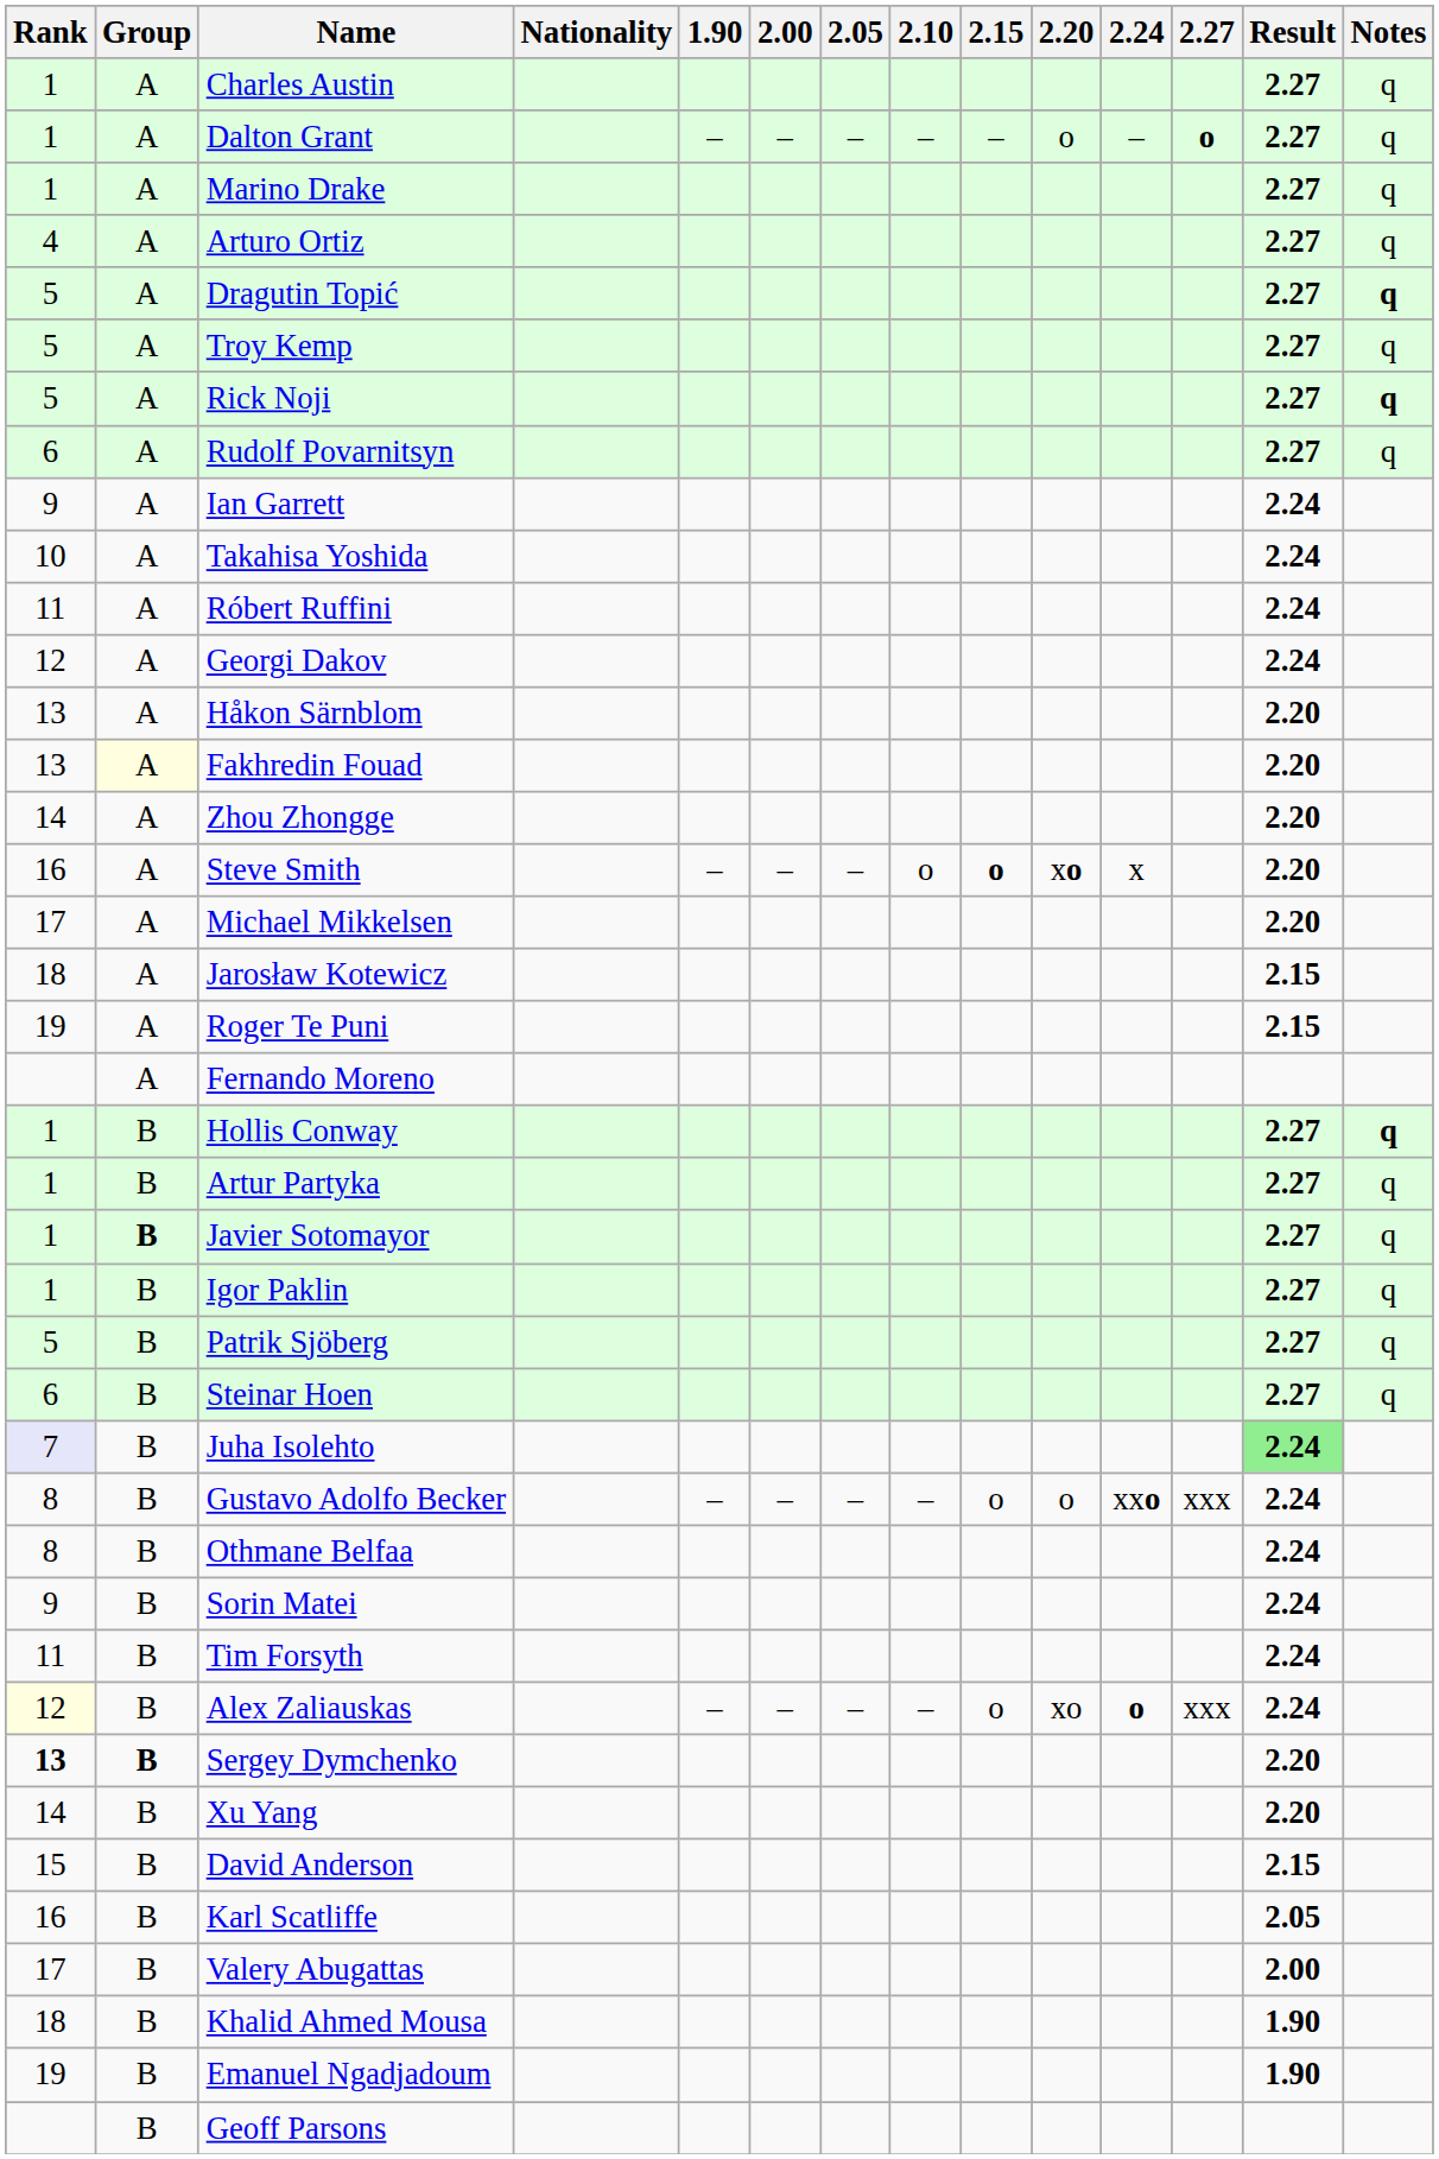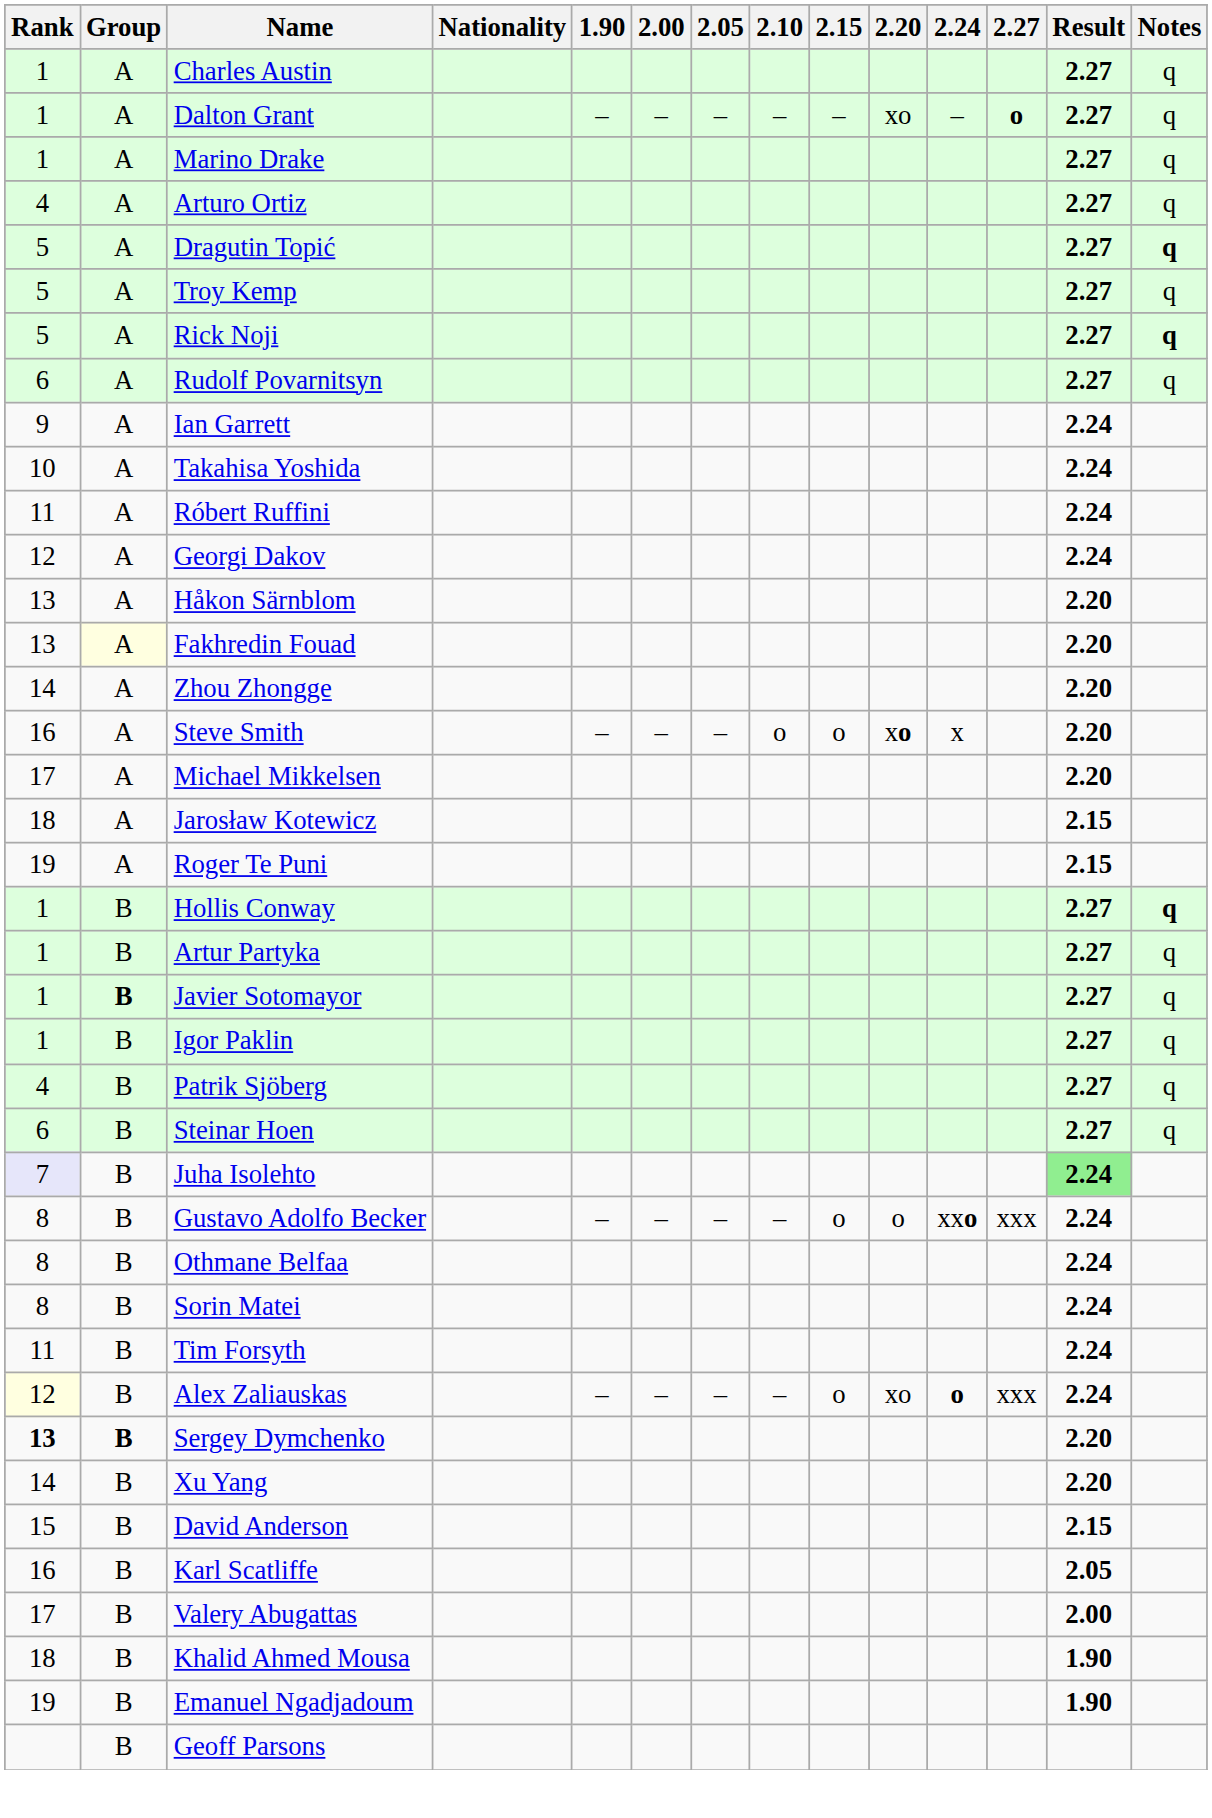 <table class="wikitable sortable" style="text-align:center;font-size:95%">
 <tr>
 <th>Rank</th>
 <th>Group</th>
 <th>Name</th>
 <th>Nationality</th>
 <th>1.90</th>
 <th>2.00</th>
 <th>2.05</th>
 <th>2.10</th>
 <th>2.15</th>
 <th>2.20</th>
 <th>2.24</th>
 <th>2.27</th>
 <th>Result</th>
 <th>Notes</th>
 </tr>
 <tr bgcolor=ddffdd>
 <td>1</td>
 <td>A</td>
 <td align=left><a href='#'>Charles Austin</a></td>
 <td align=left></td>
 <td></td>
 <td></td>
 <td></td>
 <td></td>
 <td></td>
 <td></td>
 <td></td>
 <td></td>
 <td><strong>2.27</strong></td>
 <td>q</td>
 </tr>
 <tr bgcolor=ddffdd>
 <td>1</td>
 <td>A</td>
 <td align=left><a href='#'>Dalton Grant</a></td>
 <td align=left></td>
 <td>–</td>
 <td>–</td>
 <td>–</td>
 <td>–</td>
 <td>–</td>
-<td>o</td>
+<td>xo</td>
 <td>–</td>
 <td><strong>o</strong></td>
 <td><strong>2.27</strong></td>
 <td>q</td>
 </tr>
 <tr bgcolor=ddffdd>
 <td>1</td>
 <td>A</td>
 <td align=left><a href='#'>Marino Drake</a></td>
 <td align=left></td>
 <td></td>
 <td></td>
 <td></td>
 <td></td>
 <td></td>
 <td></td>
 <td></td>
 <td></td>
 <td><strong>2.27</strong></td>
 <td>q</td>
 </tr>
 <tr bgcolor=ddffdd>
 <td>4</td>
 <td>A</td>
 <td align=left><a href='#'>Arturo Ortiz</a></td>
 <td align=left></td>
 <td></td>
 <td></td>
 <td></td>
 <td></td>
 <td></td>
 <td></td>
 <td></td>
 <td></td>
 <td><strong>2.27</strong></td>
 <td>q</td>
 </tr>
 <tr bgcolor=ddffdd>
 <td>5</td>
 <td>A</td>
 <td align=left><a href='#'>Dragutin Topić</a></td>
 <td align=left></td>
 <td></td>
 <td></td>
 <td></td>
 <td></td>
 <td></td>
 <td></td>
 <td></td>
 <td></td>
 <td><strong>2.27</strong></td>
 <td><strong>q</strong></td>
 </tr>
 <tr bgcolor=ddffdd>
 <td>5</td>
 <td>A</td>
 <td align=left><a href='#'>Troy Kemp</a></td>
 <td align=left></td>
 <td></td>
 <td></td>
 <td></td>
 <td></td>
 <td></td>
 <td></td>
 <td></td>
 <td></td>
 <td><strong>2.27</strong></td>
 <td>q</td>
 </tr>
 <tr bgcolor=ddffdd>
 <td>5</td>
 <td>A</td>
 <td align=left><a href='#'>Rick Noji</a></td>
 <td align=left></td>
 <td></td>
 <td></td>
 <td></td>
 <td></td>
 <td></td>
 <td></td>
 <td></td>
 <td></td>
 <td><strong>2.27</strong></td>
 <td><strong>q</strong></td>
 </tr>
 <tr bgcolor=ddffdd>
 <td>6</td>
 <td>A</td>
 <td align=left><a href='#'>Rudolf Povarnitsyn</a></td>
 <td align=left></td>
 <td></td>
 <td></td>
 <td></td>
 <td></td>
 <td></td>
 <td></td>
 <td></td>
 <td></td>
 <td><strong>2.27</strong></td>
 <td>q</td>
 </tr>
 <tr>
 <td>9</td>
 <td>A</td>
 <td align=left><a href='#'>Ian Garrett</a></td>
 <td align=left></td>
 <td></td>
 <td></td>
 <td></td>
 <td></td>
 <td></td>
 <td></td>
 <td></td>
 <td></td>
 <td><strong>2.24</strong></td>
 <td></td>
 </tr>
 <tr>
 <td>10</td>
 <td>A</td>
 <td align=left><a href='#'>Takahisa Yoshida</a></td>
 <td align=left></td>
 <td></td>
 <td></td>
 <td></td>
 <td></td>
 <td></td>
 <td></td>
 <td></td>
 <td></td>
 <td><strong>2.24</strong></td>
 <td></td>
 </tr>
 <tr>
 <td>11</td>
 <td>A</td>
 <td align=left><a href='#'>Róbert Ruffini</a></td>
 <td align=left></td>
 <td></td>
 <td></td>
 <td></td>
 <td></td>
 <td></td>
 <td></td>
 <td></td>
 <td></td>
 <td><strong>2.24</strong></td>
 <td></td>
 </tr>
 <tr>
 <td>12</td>
 <td>A</td>
 <td align=left><a href='#'>Georgi Dakov</a></td>
 <td align=left></td>
 <td></td>
 <td></td>
 <td></td>
 <td></td>
 <td></td>
 <td></td>
 <td></td>
 <td></td>
 <td><strong>2.24</strong></td>
 <td></td>
 </tr>
 <tr>
 <td>13</td>
 <td>A</td>
 <td align=left><a href='#'>Håkon Särnblom</a></td>
 <td align=left></td>
 <td></td>
 <td></td>
 <td></td>
 <td></td>
 <td></td>
 <td></td>
 <td></td>
 <td></td>
 <td><strong>2.20</strong></td>
 <td></td>
 </tr>
 <tr>
 <td>13</td>
 <td style="background: lightyellow;">A</td>
 <td align=left><a href='#'>Fakhredin Fouad</a></td>
 <td align=left></td>
 <td></td>
 <td></td>
 <td></td>
 <td></td>
 <td></td>
 <td></td>
 <td></td>
 <td></td>
 <td><strong>2.20</strong></td>
 <td></td>
 </tr>
 <tr>
 <td>14</td>
 <td>A</td>
 <td align=left><a href='#'>Zhou Zhongge</a></td>
 <td align=left></td>
 <td></td>
 <td></td>
 <td></td>
 <td></td>
 <td></td>
 <td></td>
 <td></td>
 <td></td>
 <td><strong>2.20</strong></td>
 <td></td>
 </tr>
 <tr>
 <td>16</td>
 <td>A</td>
 <td align=left><a href='#'>Steve Smith</a></td>
 <td align=left></td>
 <td>–</td>
 <td>–</td>
 <td>–</td>
 <td>o</td>
-<td><strong>o</strong></td>
+<td>o</td>
 <td>x<strong>o</strong></td>
 <td>x</td>
 <td></td>
 <td><strong>2.20</strong></td>
 <td></td>
 </tr>
 <tr>
 <td>17</td>
 <td>A</td>
 <td align=left><a href='#'>Michael Mikkelsen</a></td>
 <td align=left></td>
 <td></td>
 <td></td>
 <td></td>
 <td></td>
 <td></td>
 <td></td>
 <td></td>
 <td></td>
 <td><strong>2.20</strong></td>
 <td></td>
 </tr>
 <tr>
 <td>18</td>
 <td>A</td>
 <td align=left><a href='#'>Jarosław Kotewicz</a></td>
 <td align=left></td>
 <td></td>
 <td></td>
 <td></td>
 <td></td>
 <td></td>
 <td></td>
 <td></td>
 <td></td>
 <td><strong>2.15</strong></td>
 <td></td>
 </tr>
 <tr>
 <td>19</td>
 <td>A</td>
 <td align=left><a href='#'>Roger Te Puni</a></td>
 <td align=left></td>
 <td></td>
 <td></td>
 <td></td>
 <td></td>
 <td></td>
 <td></td>
 <td></td>
 <td></td>
 <td><strong>2.15</strong></td>
-<td></td>
-</tr>
-<tr>
-<td></td>
-<td>A</td>
-<td align=left><a href='#'>Fernando Moreno</a></td>
-<td align=left></td>
-<td></td>
-<td></td>
-<td></td>
-<td></td>
-<td></td>
-<td></td>
-<td></td>
-<td></td>
-<td><strong></strong></td>
 <td></td>
 </tr>
 <tr bgcolor=ddffdd>
 <td>1</td>
 <td>B</td>
 <td align=left><a href='#'>Hollis Conway</a></td>
 <td align=left></td>
 <td></td>
 <td></td>
 <td></td>
 <td></td>
 <td></td>
 <td></td>
 <td></td>
 <td></td>
 <td><strong>2.27</strong></td>
 <td><strong>q</strong></td>
 </tr>
 <tr bgcolor=ddffdd>
 <td>1</td>
 <td>B</td>
 <td align=left><a href='#'>Artur Partyka</a></td>
 <td align=left></td>
 <td></td>
 <td></td>
 <td></td>
 <td></td>
 <td></td>
 <td></td>
 <td></td>
 <td></td>
 <td><strong>2.27</strong></td>
 <td>q</td>
 </tr>
 <tr bgcolor=ddffdd>
 <td>1</td>
 <td><strong>B</strong></td>
 <td align=left><a href='#'>Javier Sotomayor</a></td>
 <td align=left></td>
 <td></td>
 <td></td>
 <td></td>
 <td></td>
 <td></td>
 <td></td>
 <td></td>
 <td></td>
 <td><strong>2.27</strong></td>
 <td>q</td>
 </tr>
 <tr bgcolor=ddffdd>
 <td>1</td>
 <td>B</td>
 <td align=left><a href='#'>Igor Paklin</a></td>
 <td align=left></td>
 <td></td>
 <td></td>
 <td></td>
 <td></td>
 <td></td>
 <td></td>
 <td></td>
 <td></td>
 <td><strong>2.27</strong></td>
 <td>q</td>
 </tr>
 <tr bgcolor=ddffdd>
-<td>5</td>
+<td>4</td>
 <td>B</td>
 <td align=left><a href='#'>Patrik Sjöberg</a></td>
 <td align=left></td>
 <td></td>
 <td></td>
 <td></td>
 <td></td>
 <td></td>
 <td></td>
 <td></td>
 <td></td>
 <td><strong>2.27</strong></td>
 <td>q</td>
 </tr>
 <tr bgcolor=ddffdd>
 <td>6</td>
 <td>B</td>
 <td align=left><a href='#'>Steinar Hoen</a></td>
 <td align=left></td>
 <td></td>
 <td></td>
 <td></td>
 <td></td>
 <td></td>
 <td></td>
 <td></td>
 <td></td>
 <td><strong>2.27</strong></td>
 <td>q</td>
 </tr>
 <tr>
 <td style="background: lavender;">7</td>
 <td>B</td>
 <td align=left><a href='#'>Juha Isolehto</a></td>
 <td align=left></td>
 <td></td>
 <td></td>
 <td></td>
 <td></td>
 <td></td>
 <td></td>
 <td></td>
 <td></td>
 <td style="background: lightgreen;"><strong>2.24</strong></td>
 <td></td>
 </tr>
 <tr>
 <td>8</td>
 <td>B</td>
 <td align=left><a href='#'>Gustavo Adolfo Becker</a></td>
 <td align=left></td>
 <td>–</td>
 <td>–</td>
 <td>–</td>
 <td>–</td>
 <td>o</td>
 <td>o</td>
 <td>xx<strong>o</strong></td>
 <td>xxx</td>
 <td><strong>2.24</strong></td>
 <td></td>
 </tr>
 <tr>
 <td>8</td>
 <td>B</td>
 <td align=left><a href='#'>Othmane Belfaa</a></td>
 <td align=left></td>
 <td></td>
 <td></td>
 <td></td>
 <td></td>
 <td></td>
 <td></td>
 <td></td>
 <td></td>
 <td><strong>2.24</strong></td>
 <td></td>
 </tr>
 <tr>
-<td>9</td>
+<td>8</td>
 <td>B</td>
 <td align=left><a href='#'>Sorin Matei</a></td>
 <td align=left></td>
 <td></td>
 <td></td>
 <td></td>
 <td></td>
 <td></td>
 <td></td>
 <td></td>
 <td></td>
 <td><strong>2.24</strong></td>
 <td></td>
 </tr>
 <tr>
 <td>11</td>
 <td>B</td>
 <td align=left><a href='#'>Tim Forsyth</a></td>
 <td align=left></td>
 <td></td>
 <td></td>
 <td></td>
 <td></td>
 <td></td>
 <td></td>
 <td></td>
 <td></td>
 <td><strong>2.24</strong></td>
 <td></td>
 </tr>
 <tr>
 <td style="background: lightyellow;">12</td>
 <td>B</td>
 <td align=left><a href='#'>Alex Zaliauskas</a></td>
 <td align=left></td>
 <td>–</td>
 <td>–</td>
 <td>–</td>
 <td>–</td>
 <td>o</td>
 <td>xo</td>
 <td><strong>o</strong></td>
 <td>xxx</td>
 <td><strong>2.24</strong></td>
 <td></td>
 </tr>
 <tr>
 <td><strong>13</strong></td>
 <td><strong>B</strong></td>
 <td align=left><a href='#'>Sergey Dymchenko</a></td>
 <td align=left></td>
 <td></td>
 <td></td>
 <td></td>
 <td></td>
 <td></td>
 <td></td>
 <td></td>
 <td></td>
 <td><strong>2.20</strong></td>
 <td></td>
 </tr>
 <tr>
 <td>14</td>
 <td>B</td>
 <td align=left><a href='#'>Xu Yang</a></td>
 <td align=left></td>
 <td></td>
 <td></td>
 <td></td>
 <td></td>
 <td></td>
 <td></td>
 <td></td>
 <td></td>
 <td><strong>2.20</strong></td>
 <td></td>
 </tr>
 <tr>
 <td>15</td>
 <td>B</td>
 <td align=left><a href='#'>David Anderson</a></td>
 <td align=left></td>
 <td></td>
 <td></td>
 <td></td>
 <td></td>
 <td></td>
 <td></td>
 <td></td>
 <td></td>
 <td><strong>2.15</strong></td>
 <td></td>
 </tr>
 <tr>
 <td>16</td>
 <td>B</td>
 <td align=left><a href='#'>Karl Scatliffe</a></td>
 <td align=left></td>
 <td></td>
 <td></td>
 <td></td>
 <td></td>
 <td></td>
 <td></td>
 <td></td>
 <td></td>
 <td><strong>2.05</strong></td>
 <td></td>
 </tr>
 <tr>
 <td>17</td>
 <td>B</td>
 <td align=left><a href='#'>Valery Abugattas</a></td>
 <td align=left></td>
 <td></td>
 <td></td>
 <td></td>
 <td></td>
 <td></td>
 <td></td>
 <td></td>
 <td></td>
 <td><strong>2.00</strong></td>
 <td></td>
 </tr>
 <tr>
 <td>18</td>
 <td>B</td>
 <td align=left><a href='#'>Khalid Ahmed Mousa</a></td>
 <td align=left></td>
 <td></td>
 <td></td>
 <td></td>
 <td></td>
 <td></td>
 <td></td>
 <td></td>
 <td></td>
 <td><strong>1.90</strong></td>
 <td></td>
 </tr>
 <tr>
 <td>19</td>
 <td>B</td>
 <td align=left><a href='#'>Emanuel Ngadjadoum</a></td>
 <td align=left></td>
 <td></td>
 <td></td>
 <td></td>
 <td></td>
 <td></td>
 <td></td>
 <td></td>
 <td></td>
 <td><strong>1.90</strong></td>
 <td></td>
 </tr>
 <tr>
 <td></td>
 <td>B</td>
 <td align=left><a href='#'>Geoff Parsons</a></td>
 <td align=left></td>
 <td></td>
 <td></td>
 <td></td>
 <td></td>
 <td></td>
 <td></td>
 <td></td>
 <td></td>
 <td><strong></strong></td>
 <td></td>
 </tr>
 </table>
